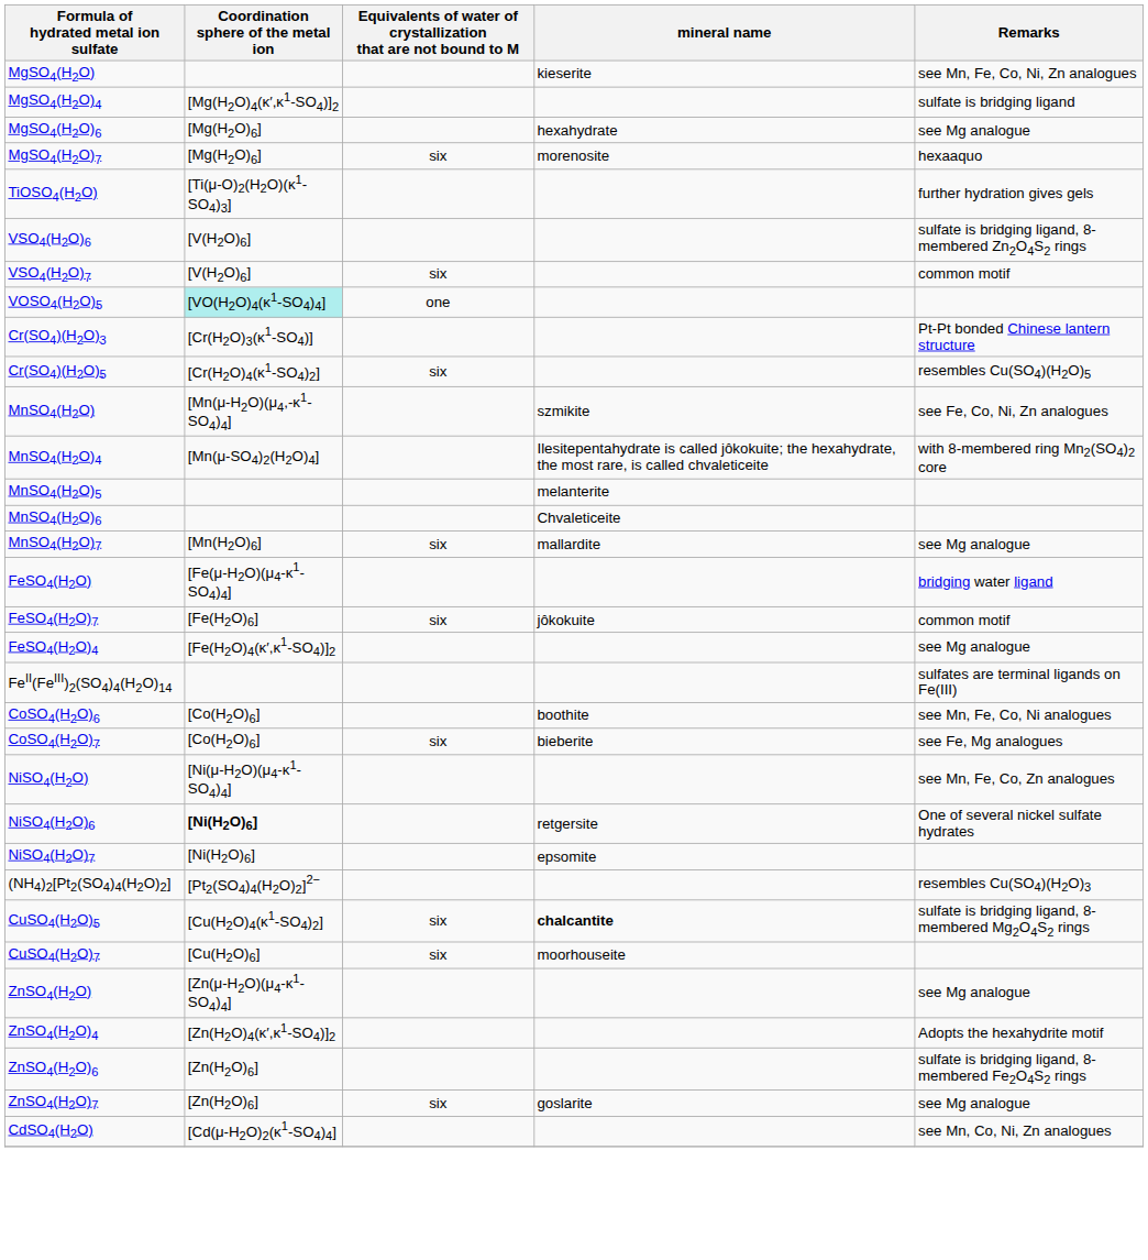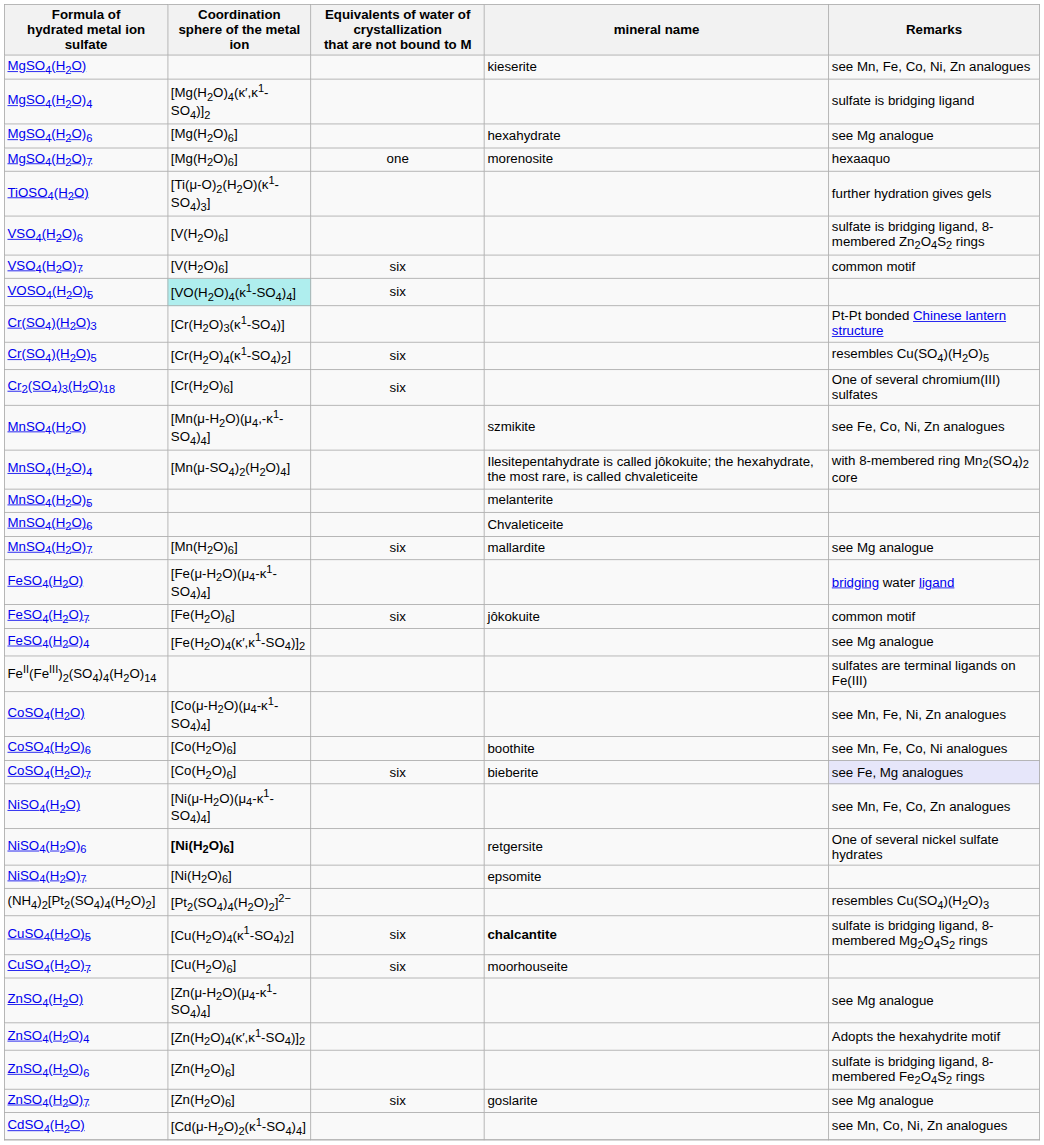 <table class="wikitable">
 <tr>
 <th>Formula of<br> hydrated metal ion sulfate</th>
 <th>Coordination<br>sphere of the metal ion</th>
 <th>Equivalents of water of crystallization<br> that are not bound to M</th>
 <th>mineral name</th>
 <th>Remarks</th>
 </tr>
 <tr>
 <td><a href='#'>MgSO<sub>4</sub>(H<sub>2</sub>O)</a></td>
 <td></td>
 <td></td>
 <td>kieserite</td>
 <td>see Mn, Fe, Co, Ni, Zn analogues<br></td>
 </tr>
 <tr>
 <td><a href='#'>MgSO<sub>4</sub>(H<sub>2</sub>O)<sub>4</sub></a></td>
 <td>[Mg(H<sub>2</sub>O)<sub>4</sub>(κ′,κ<sup>1</sup>-SO<sub>4</sub>)]<sub>2</sub></td>
 <td></td>
 <td></td>
 <td>sulfate is bridging ligand</td>
 </tr>
 <tr>
 <td><a href='#'>MgSO<sub>4</sub>(H<sub>2</sub>O)<sub>6</sub></a></td>
 <td>[Mg(H<sub>2</sub>O)<sub>6</sub>]</td>
 <td></td>
 <td>hexahydrate</td>
 <td>see Mg analogue</td>
 </tr>
 <tr>
 <td><a href='#'>MgSO<sub>4</sub>(H<sub>2</sub>O)<sub>7</sub></a></td>
 <td>[Mg(H<sub>2</sub>O)<sub>6</sub>]</td>
-<td style="text-align:center;">six</td>
+<td style="text-align:center;">one</td>
 <td>morenosite</td>
 <td>hexaaquo</td>
 </tr>
 <tr>
 <td><a href='#'>TiOSO<sub>4</sub>(H<sub>2</sub>O)</a></td>
 <td>[Ti(μ-O)<sub>2</sub>(H<sub>2</sub>O)(κ<sup>1</sup>-SO<sub>4</sub>)<sub>3</sub>]</td>
 <td></td>
 <td></td>
 <td>further hydration gives gels</td>
 </tr>
 <tr>
 <td><a href='#'>VSO<sub>4</sub>(H<sub>2</sub>O)<sub>6</sub></a></td>
 <td>[V(H<sub>2</sub>O)<sub>6</sub>]</td>
 <td></td>
 <td></td>
 <td>sulfate is bridging ligand, 8-membered Zn<sub>2</sub>O<sub>4</sub>S<sub>2</sub> rings</td>
 </tr>
 <tr>
 <td><a href='#'>VSO<sub>4</sub>(H<sub>2</sub>O)<sub>7</sub></a></td>
 <td>[V(H<sub>2</sub>O)<sub>6</sub>]</td>
 <td style="text-align:center;">six</td>
 <td></td>
 <td>common motif</td>
 </tr>
 <tr>
 <td><a href='#'>VOSO<sub>4</sub>(H<sub>2</sub>O)<sub>5</sub></a></td>
 <td style="background: paleturquoise;">[VO(H<sub>2</sub>O)<sub>4</sub>(κ<sup>1</sup>-SO<sub>4</sub>)<sub>4</sub>]</td>
-<td style="text-align:center;">one</td>
+<td style="text-align:center;">six</td>
 <td></td>
 <td></td>
 </tr>
 <tr>
 <td><a href='#'>Cr(SO<sub>4</sub>)(H<sub>2</sub>O)<sub>3</sub></a></td>
 <td>[Cr(H<sub>2</sub>O)<sub>3</sub>(κ<sup>1</sup>-SO<sub>4</sub>)]</td>
 <td></td>
 <td></td>
 <td>Pt-Pt bonded <a href='#'>Chinese lantern structure</a></td>
 </tr>
 <tr>
 <td><a href='#'>Cr(SO<sub>4</sub>)(H<sub>2</sub>O)<sub>5</sub></a></td>
 <td>[Cr(H<sub>2</sub>O)<sub>4</sub>(κ<sup>1</sup>-SO<sub>4</sub>)<sub>2</sub>]</td>
 <td style="text-align:center;">six</td>
 <td></td>
 <td>resembles Cu(SO<sub>4</sub>)(H<sub>2</sub>O)<sub>5</sub></td>
+</tr>
+<tr>
+<td><a href='#'>Cr<sub>2</sub>(SO<sub>4</sub>)<sub>3</sub>(H<sub>2</sub>O)<sub>18</sub></a></td>
+<td>[Cr(H<sub>2</sub>O)<sub>6</sub>]</td>
+<td style="text-align:center;">six</td>
+<td></td>
+<td>One of several chromium(III) sulfates</td>
 </tr>
 <tr>
 <td><a href='#'>MnSO<sub>4</sub>(H<sub>2</sub>O)</a></td>
 <td>[Mn(μ-H<sub>2</sub>O)(μ<sub>4</sub>,-κ<sup>1</sup>-SO<sub>4</sub>)<sub>4</sub>]</td>
 <td></td>
 <td>szmikite</td>
 <td>see Fe, Co, Ni, Zn analogues</td>
 </tr>
 <tr>
 <td><a href='#'>MnSO<sub>4</sub>(H<sub>2</sub>O)<sub>4</sub></a></td>
 <td>[Mn(μ-SO<sub>4</sub>)<sub>2</sub>(H<sub>2</sub>O)<sub>4</sub>]</td>
 <td></td>
 <td>Ilesitepentahydrate is called jôkokuite; the hexahydrate, the most rare, is called chvaleticeite</td>
 <td>with 8-membered ring Mn<sub>2</sub>(SO<sub>4</sub>)<sub>2</sub> core</td>
 </tr>
 <tr>
 <td><a href='#'>MnSO<sub>4</sub>(H<sub>2</sub>O)<sub>5</sub></a></td>
 <td></td>
 <td></td>
 <td>melanterite</td>
 <td></td>
 </tr>
 <tr>
 <td><a href='#'>MnSO<sub>4</sub>(H<sub>2</sub>O)<sub>6</sub></a></td>
 <td></td>
 <td></td>
 <td>Chvaleticeite</td>
 <td></td>
 </tr>
 <tr>
 <td><a href='#'>MnSO<sub>4</sub>(H<sub>2</sub>O)<sub>7</sub></a></td>
 <td>[Mn(H<sub>2</sub>O)<sub>6</sub>]</td>
 <td style="text-align:center;">six</td>
 <td>mallardite</td>
 <td>see Mg analogue</td>
 </tr>
 <tr>
 <td><a href='#'>FeSO<sub>4</sub>(H<sub>2</sub>O)</a></td>
 <td>[Fe(μ-H<sub>2</sub>O)(μ<sub>4</sub>-κ<sup>1</sup>-SO<sub>4</sub>)<sub>4</sub>]</td>
 <td></td>
 <td></td>
 <td><a href='#'>bridging</a> water <a href='#'>ligand</a></td>
 </tr>
 <tr>
 <td><a href='#'>FeSO<sub>4</sub>(H<sub>2</sub>O)<sub>7</sub></a></td>
 <td>[Fe(H<sub>2</sub>O)<sub>6</sub>]</td>
 <td style="text-align:center;">six</td>
 <td>jôkokuite</td>
 <td>common motif</td>
 </tr>
 <tr>
 <td><a href='#'>FeSO<sub>4</sub>(H<sub>2</sub>O)<sub>4</sub></a></td>
 <td>[Fe(H<sub>2</sub>O)<sub>4</sub>(κ′,κ<sup>1</sup>-SO<sub>4</sub>)]<sub>2</sub></td>
 <td></td>
 <td></td>
 <td>see Mg analogue</td>
 </tr>
 <tr>
 <td>Fe<sup>II</sup>(Fe<sup>III</sup>)<sub>2</sub>(SO<sub>4</sub>)<sub>4</sub>(H<sub>2</sub>O)<sub>14</sub></td>
 <td></td>
 <td></td>
 <td></td>
 <td>sulfates are terminal ligands on Fe(III)</td>
 </tr>
 <tr>
+<td><a href='#'>CoSO<sub>4</sub>(H<sub>2</sub>O)</a></td>
+<td>[Co(μ-H<sub>2</sub>O)(μ<sub>4</sub>-κ<sup>1</sup>-SO<sub>4</sub>)<sub>4</sub>]</td>
+<td></td>
+<td></td>
+<td>see Mn, Fe, Ni, Zn analogues</td>
+</tr>
+<tr>
 <td><a href='#'>CoSO<sub>4</sub>(H<sub>2</sub>O)<sub>6</sub></a></td>
 <td>[Co(H<sub>2</sub>O)<sub>6</sub>]</td>
 <td></td>
 <td>boothite</td>
 <td>see Mn, Fe, Co, Ni analogues</td>
 </tr>
 <tr>
 <td><a href='#'>CoSO<sub>4</sub>(H<sub>2</sub>O)<sub>7</sub></a></td>
 <td>[Co(H<sub>2</sub>O)<sub>6</sub>]</td>
 <td style="text-align:center;">six</td>
 <td>bieberite</td>
-<td>see Fe, Mg analogues</td>
+<td style="background: lavender;">see Fe, Mg analogues</td>
 </tr>
 <tr>
 <td><a href='#'>NiSO<sub>4</sub>(H<sub>2</sub>O)</a></td>
 <td>[Ni(μ-H<sub>2</sub>O)(μ<sub>4</sub>-κ<sup>1</sup>-SO<sub>4</sub>)<sub>4</sub>]</td>
 <td></td>
 <td></td>
 <td>see Mn, Fe, Co, Zn analogues</td>
 </tr>
 <tr>
 <td><a href='#'>NiSO<sub>4</sub>(H<sub>2</sub>O)<sub>6</sub></a></td>
 <td><strong>[Ni(H<sub>2</sub>O)<sub>6</sub>]</strong></td>
 <td></td>
 <td>retgersite</td>
 <td>One of several nickel sulfate hydrates</td>
 </tr>
 <tr>
 <td><a href='#'>NiSO<sub>4</sub>(H<sub>2</sub>O)<sub>7</sub></a></td>
 <td>[Ni(H<sub>2</sub>O)<sub>6</sub>]</td>
 <td style="text-align:center;"></td>
 <td>epsomite</td>
 <td></td>
 </tr>
 <tr>
 <td>(NH<sub>4</sub>)<sub>2</sub>[Pt<sub>2</sub>(SO<sub>4</sub>)<sub>4</sub>(H<sub>2</sub>O)<sub>2</sub>]</td>
 <td>[Pt<sub>2</sub>(SO<sub>4</sub>)<sub>4</sub>(H<sub>2</sub>O)<sub>2</sub>]<sup>2−</sup></td>
 <td></td>
 <td></td>
 <td>resembles Cu(SO<sub>4</sub>)(H<sub>2</sub>O)<sub>3</sub></td>
 </tr>
 <tr>
 <td><a href='#'>CuSO<sub>4</sub>(H<sub>2</sub>O)<sub>5</sub></a></td>
 <td>[Cu(H<sub>2</sub>O)<sub>4</sub>(κ<sup>1</sup>-SO<sub>4</sub>)<sub>2</sub>]</td>
 <td style="text-align:center;">six</td>
 <td><strong>chalcantite</strong></td>
 <td>sulfate is bridging ligand, 8-membered Mg<sub>2</sub>O<sub>4</sub>S<sub>2</sub> rings</td>
 </tr>
 <tr>
 <td><a href='#'>CuSO<sub>4</sub>(H<sub>2</sub>O)<sub>7</sub></a></td>
 <td>[Cu(H<sub>2</sub>O)<sub>6</sub>]</td>
 <td style="text-align:center;">six</td>
 <td>moorhouseite</td>
 <td></td>
 </tr>
 <tr>
 <td><a href='#'>ZnSO<sub>4</sub>(H<sub>2</sub>O)</a></td>
 <td>[Zn(μ-H<sub>2</sub>O)(μ<sub>4</sub>-κ<sup>1</sup>-SO<sub>4</sub>)<sub>4</sub>]</td>
 <td></td>
 <td></td>
 <td>see Mg analogue</td>
 </tr>
 <tr>
 <td><a href='#'>ZnSO<sub>4</sub>(H<sub>2</sub>O)<sub>4</sub></a></td>
 <td>[Zn(H<sub>2</sub>O)<sub>4</sub>(κ′,κ<sup>1</sup>-SO<sub>4</sub>)]<sub>2</sub></td>
 <td></td>
 <td></td>
 <td>Adopts the hexahydrite motif</td>
 </tr>
 <tr>
 <td><a href='#'>ZnSO<sub>4</sub>(H<sub>2</sub>O)<sub>6</sub></a></td>
 <td>[Zn(H<sub>2</sub>O)<sub>6</sub>]</td>
 <td></td>
 <td></td>
 <td>sulfate is bridging ligand, 8-membered Fe<sub>2</sub>O<sub>4</sub>S<sub>2</sub> rings</td>
 </tr>
 <tr>
 <td><a href='#'>ZnSO<sub>4</sub>(H<sub>2</sub>O)<sub>7</sub></a></td>
 <td>[Zn(H<sub>2</sub>O)<sub>6</sub>]</td>
 <td style="text-align:center;">six</td>
 <td>goslarite</td>
 <td>see Mg analogue</td>
 </tr>
 <tr>
 <td><a href='#'>CdSO<sub>4</sub>(H<sub>2</sub>O)</a></td>
 <td>[Cd(μ-H<sub>2</sub>O)<sub>2</sub>(κ<sup>1</sup>-SO<sub>4</sub>)<sub>4</sub>]</td>
 <td></td>
 <td></td>
 <td>see Mn, Co, Ni, Zn analogues</td>
 </tr>
 <tr>
 </tr>
 </table>
